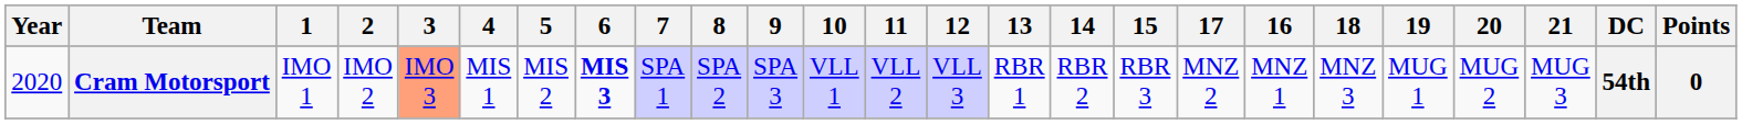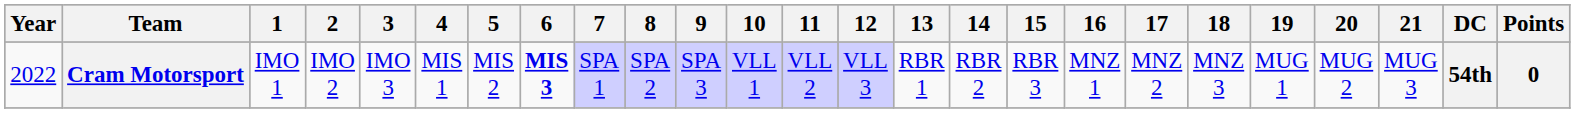 <table class="wikitable" style="text-align:center; font-size:85%">
 <tr>
 <th>Year</th>
 <th>Team</th>
 <th>1</th>
 <th>2</th>
 <th>3</th>
 <th>4</th>
 <th>5</th>
 <th>6</th>
 <th>7</th>
 <th>8</th>
 <th>9</th>
 <th>10</th>
 <th>11</th>
 <th>12</th>
 <th>13</th>
 <th>14</th>
 <th>15</th>
+<th>16</th>
 <th>17</th>
-<th>16</th>
 <th>18</th>
 <th>19</th>
 <th>20</th>
 <th>21</th>
 <th>DC</th>
 <th>Points</th>
 </tr>
 <tr>
-<td><a href='#'>2020</a></td>
+<td><a href='#'>2022</a></td>
 <th nowrap><a href='#'>Cram Motorsport</a></th>
 <td><a href='#'>IMO<br>1</a></td>
 <td><a href='#'>IMO<br>2</a></td>
-<td style="background: lightsalmon;"><a href='#'>IMO<br>3</a></td>
+<td><a href='#'>IMO<br>3</a></td>
 <td><a href='#'>MIS<br>1</a></td>
 <td><a href='#'>MIS<br>2</a></td>
 <td><strong><a href='#'>MIS<br>3</a></strong></td>
 <td style="background:#CFCFFF"><a href='#'>SPA<br>1</a><br></td>
 <td style="background:#CFCFFF"><a href='#'>SPA<br>2</a><br></td>
 <td style="background:#CFCFFF"><a href='#'>SPA<br>3</a><br></td>
 <td style="background:#CFCFFF"><a href='#'>VLL<br>1</a><br></td>
 <td style="background:#CFCFFF"><a href='#'>VLL<br>2</a><br></td>
 <td style="background:#CFCFFF"><a href='#'>VLL<br>3</a><br></td>
 <td><a href='#'>RBR<br>1</a></td>
 <td><a href='#'>RBR<br>2</a></td>
 <td><a href='#'>RBR<br>3</a></td>
+<td><a href='#'>MNZ<br>1</a></td>
 <td><a href='#'>MNZ<br>2</a></td>
-<td><a href='#'>MNZ<br>1</a></td>
 <td><a href='#'>MNZ<br>3</a></td>
 <td><a href='#'>MUG<br>1</a></td>
 <td><a href='#'>MUG<br>2</a></td>
 <td><a href='#'>MUG<br>3</a></td>
 <th>54th</th>
 <th>0</th>
 </tr>
 </table>
